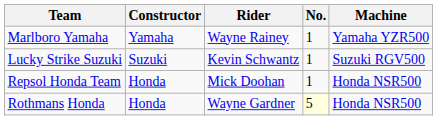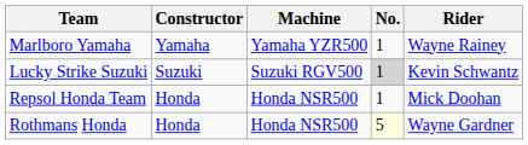 <table class="wikitable">
 <tr>
 <th>Team</th>
 <th>Constructor</th>
+<th>Machine</th>
+<th>No.</th>
 <th>Rider</th>
-<th>No.</th>
-<th>Machine</th>
 </tr>
 <tr>
 <td><a href='#'>Marlboro Yamaha</a></td>
 <td><a href='#'>Yamaha</a></td>
+<td><a href='#'>Yamaha YZR500</a></td>
+<td>1</td>
 <td><a href='#'>Wayne Rainey</a></td>
-<td>1</td>
-<td><a href='#'>Yamaha YZR500</a></td>
 </tr>
 <tr>
 <td><a href='#'>Lucky Strike Suzuki</a></td>
 <td><a href='#'>Suzuki</a></td>
+<td><a href='#'>Suzuki RGV500</a></td>
+<td style="background: lightgrey;">1</td>
 <td><a href='#'>Kevin Schwantz</a></td>
-<td>1</td>
-<td><a href='#'>Suzuki RGV500</a></td>
 </tr>
 <tr>
 <td><a href='#'>Repsol Honda Team</a></td>
 <td><a href='#'>Honda</a></td>
+<td><a href='#'>Honda NSR500</a></td>
+<td>1</td>
 <td><a href='#'>Mick Doohan</a></td>
-<td>1</td>
-<td><a href='#'>Honda NSR500</a></td>
 </tr>
 <tr>
 <td><a href='#'>Rothmans</a> <a href='#'>Honda</a></td>
 <td><a href='#'>Honda</a></td>
+<td><a href='#'>Honda NSR500</a></td>
+<td style="background: lightyellow;">5</td>
 <td><a href='#'>Wayne Gardner</a></td>
-<td style="background: lightyellow;">5</td>
-<td><a href='#'>Honda NSR500</a></td>
 </tr>
 </table>
